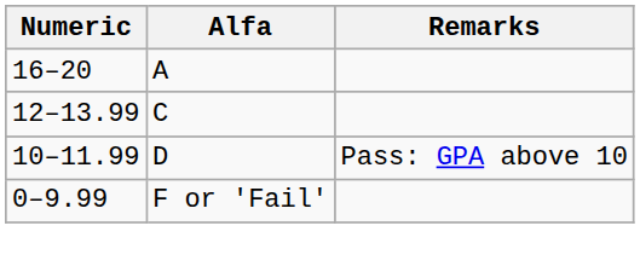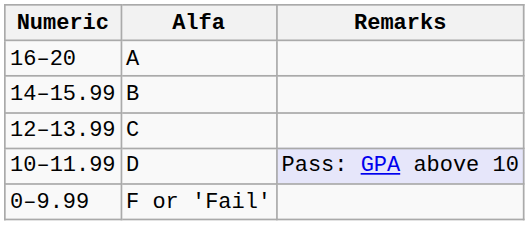 <table class="wikitable">
 <tr>
 <th>Numeric</th>
 <th>Alfa</th>
 <th>Remarks</th>
 </tr>
 <tr>
 <td>16–20</td>
 <td>A</td>
 <td></td>
 </tr>
 <tr>
+<td>14–15.99</td>
+<td>B</td>
+<td></td>
+</tr>
+<tr>
 <td>12–13.99</td>
 <td>C</td>
 <td></td>
 </tr>
 <tr>
 <td>10–11.99</td>
 <td>D</td>
-<td>Pass: <a href='#'>GPA</a> above 10</td>
+<td style="background: lavender;">Pass: <a href='#'>GPA</a> above 10</td>
 </tr>
 <tr>
 <td>0–9.99</td>
 <td>F or 'Fail'</td>
 </tr>
 </table>
